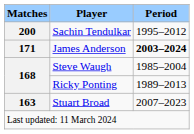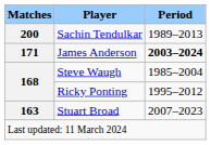 <table class="wikitable">
 <tr style="background:#9cf; text-align:center;">
 <td><strong>Matches</strong></td>
 <td><strong>Player</strong></td>
 <td><strong>Period</strong></td>
 </tr>
 <tr>
 <th>200</th>
 <td> <a href='#'>Sachin Tendulkar</a></td>
-<td>1995–2012</td>
+<td>1989–2013</td>
 </tr>
 <tr>
 <th>171</th>
 <td> <a href='#'>James Anderson</a></td>
 <td><strong>2003–2024</strong></td>
 </tr>
 <tr>
 <th rowspan=2>168</th>
 <td> <a href='#'>Steve Waugh</a></td>
 <td>1985–2004</td>
 </tr>
 <tr>
 <td> <a href='#'>Ricky Ponting</a></td>
-<td>1989–2013</td>
+<td>1995–2012</td>
 </tr>
 <tr>
 <th>163</th>
 <td> <a href='#'>Stuart Broad</a></td>
 <td>2007–2023</td>
 </tr>
 <tr>
 <td colspan="3"><small>Last updated: 11 March 2024</small></td>
 </tr>
 </table>
